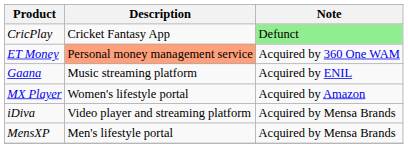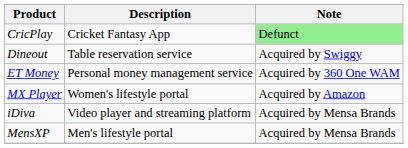 <table class="wikitable sortable">
 <tr>
 <th scope="col">Product</th>
 <th scope="col">Description</th>
 <th scope="col">Note</th>
 </tr>
 <tr>
 <td><em>CricPlay</em></td>
 <td>Cricket Fantasy App</td>
 <td style="background: lightgreen;">Defunct</td>
 </tr>
 <tr>
-<td><em><a href='#'>ET Money</a></em></td>
-<td style="background: lightsalmon;">Personal money management service</td>
-<td>Acquired by <a href='#'>360 One WAM</a></td>
+<td><em>Dineout</em></td>
+<td>Table reservation service</td>
+<td>Acquired by <a href='#'>Swiggy</a></td>
 </tr>
 <tr>
-<td><em><a href='#'>Gaana</a></em></td>
-<td>Music streaming platform</td>
-<td>Acquired by <a href='#'>ENIL</a></td>
+<td><em><a href='#'>ET Money</a></em></td>
+<td>Personal money management service</td>
+<td>Acquired by <a href='#'>360 One WAM</a></td>
 </tr>
 <tr>
 <td><em><a href='#'>MX Player</a></em></td>
 <td>Women's lifestyle portal</td>
 <td>Acquired by <a href='#'>Amazon</a></td>
 </tr>
 <tr>
 <td><em>iDiva</em></td>
 <td>Video player and streaming platform</td>
 <td>Acquired by Mensa Brands</td>
 </tr>
 <tr>
 <td><em>MensXP</em></td>
 <td>Men's lifestyle portal</td>
 <td>Acquired by Mensa Brands</td>
 </tr>
 <tr>
 </tr>
 </table>
